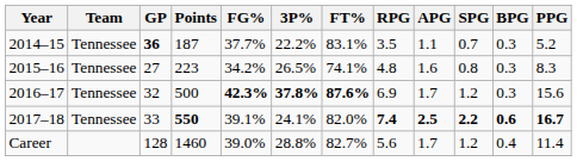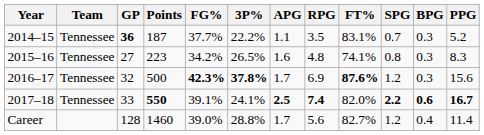 <table class="wikitable">
 <tr>
 <th>Year</th>
 <th>Team</th>
 <th>GP</th>
 <th>Points</th>
 <th>FG%</th>
 <th>3P%</th>
+<th>APG</th>
+<th>RPG</th>
 <th>FT%</th>
-<th>RPG</th>
-<th>APG</th>
 <th>SPG</th>
 <th>BPG</th>
 <th>PPG</th>
 </tr>
 <tr>
 <td>2014–15</td>
 <td>Tennessee</td>
 <td><strong>36</strong></td>
 <td>187</td>
 <td>37.7%</td>
 <td>22.2%</td>
+<td>1.1</td>
+<td>3.5</td>
 <td>83.1%</td>
-<td>3.5</td>
-<td>1.1</td>
 <td>0.7</td>
 <td>0.3</td>
 <td>5.2</td>
 </tr>
 <tr>
 <td>2015–16</td>
 <td>Tennessee</td>
 <td>27</td>
 <td>223</td>
 <td>34.2%</td>
 <td>26.5%</td>
+<td>1.6</td>
+<td>4.8</td>
 <td>74.1%</td>
-<td>4.8</td>
-<td>1.6</td>
 <td>0.8</td>
 <td>0.3</td>
 <td>8.3</td>
 </tr>
 <tr>
 <td>2016–17</td>
 <td>Tennessee</td>
 <td>32</td>
 <td>500</td>
 <td><strong>42.3%</strong></td>
 <td><strong>37.8%</strong></td>
+<td>1.7</td>
+<td>6.9</td>
 <td><strong>87.6%</strong></td>
-<td>6.9</td>
-<td>1.7</td>
 <td>1.2</td>
 <td>0.3</td>
 <td>15.6</td>
 </tr>
 <tr>
 <td>2017–18</td>
 <td>Tennessee</td>
 <td>33</td>
 <td><strong>550</strong></td>
 <td>39.1%</td>
 <td>24.1%</td>
+<td><strong>2.5</strong></td>
+<td><strong>7.4</strong></td>
 <td>82.0%</td>
-<td><strong>7.4</strong></td>
-<td><strong>2.5</strong></td>
 <td><strong>2.2</strong></td>
 <td><strong>0.6</strong></td>
 <td><strong>16.7</strong></td>
 </tr>
 <tr>
 <td>Career</td>
 <td></td>
 <td>128</td>
 <td>1460</td>
 <td>39.0%</td>
 <td>28.8%</td>
+<td>1.7</td>
+<td>5.6</td>
 <td>82.7%</td>
-<td>5.6</td>
-<td>1.7</td>
 <td>1.2</td>
 <td>0.4</td>
 <td>11.4</td>
 </tr>
 </table>
